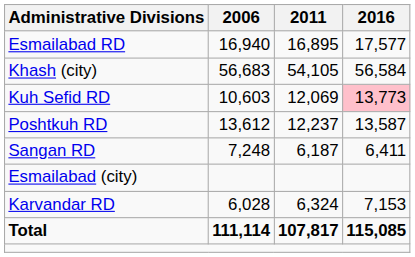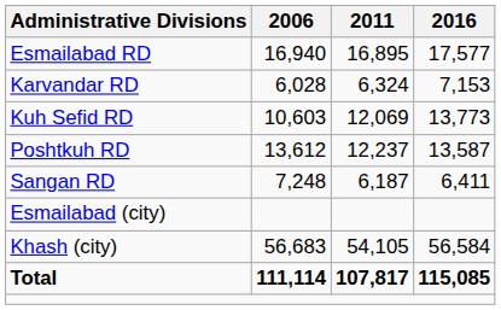 <table class="wikitable">
 <tr>
 <th>Administrative Divisions</th>
 <th>2006</th>
 <th>2011</th>
 <th>2016</th>
 </tr>
 <tr>
 <td><a href='#'>Esmailabad RD</a></td>
 <td style="text-align: right;">16,940</td>
 <td style="text-align: right;">16,895</td>
 <td style="text-align: right;">17,577</td>
 </tr>
 <tr>
-<td><a href='#'>Khash</a> (city)</td>
-<td style="text-align: right;">56,683</td>
-<td style="text-align: right;">54,105</td>
-<td style="text-align: right;">56,584</td>
+<td><a href='#'>Karvandar RD</a></td>
+<td style="text-align: right;">6,028</td>
+<td style="text-align: right;">6,324</td>
+<td style="text-align: right;">7,153</td>
 </tr>
 <tr>
 <td><a href='#'>Kuh Sefid RD</a></td>
 <td style="text-align: right;">10,603</td>
 <td style="text-align: right;">12,069</td>
-<td style="background: pink; text-align: right;">13,773</td>
+<td style="text-align: right;">13,773</td>
 </tr>
 <tr>
 <td><a href='#'>Poshtkuh RD</a></td>
 <td style="text-align: right;">13,612</td>
 <td style="text-align: right;">12,237</td>
 <td style="text-align: right;">13,587</td>
 </tr>
 <tr>
 <td><a href='#'>Sangan RD</a></td>
 <td style="text-align: right;">7,248</td>
 <td style="text-align: right;">6,187</td>
 <td style="text-align: right;">6,411</td>
 </tr>
 <tr>
 <td><a href='#'>Esmailabad</a> (city)</td>
 <td style="text-align: right;"></td>
 <td style="text-align: right;"></td>
 <td style="text-align: right;"></td>
 </tr>
 <tr>
-<td><a href='#'>Karvandar RD</a></td>
-<td style="text-align: right;">6,028</td>
-<td style="text-align: right;">6,324</td>
-<td style="text-align: right;">7,153</td>
+<td><a href='#'>Khash</a> (city)</td>
+<td style="text-align: right;">56,683</td>
+<td style="text-align: right;">54,105</td>
+<td style="text-align: right;">56,584</td>
 </tr>
 <tr>
 <td><strong>Total</strong></td>
 <td style="text-align: right;"><strong>111,114</strong></td>
 <td style="text-align: right;"><strong>107,817</strong></td>
 <td style="text-align: right;"><strong>115,085</strong></td>
 </tr>
 <tr>
 <td colspan=4></td>
 </tr>
 </table>
